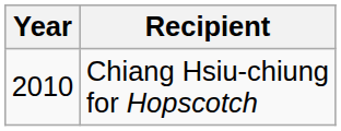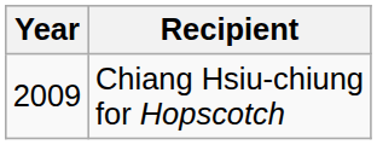 <table class="wikitable sortable">
 <tr>
 <th>Year</th>
 <th>Recipient</th>
 </tr>
 <tr>
-<td>2010</td>
+<td>2009</td>
 <td>Chiang Hsiu-chiung<br> for <em>Hopscotch</em></td>
 </tr>
 </table>
